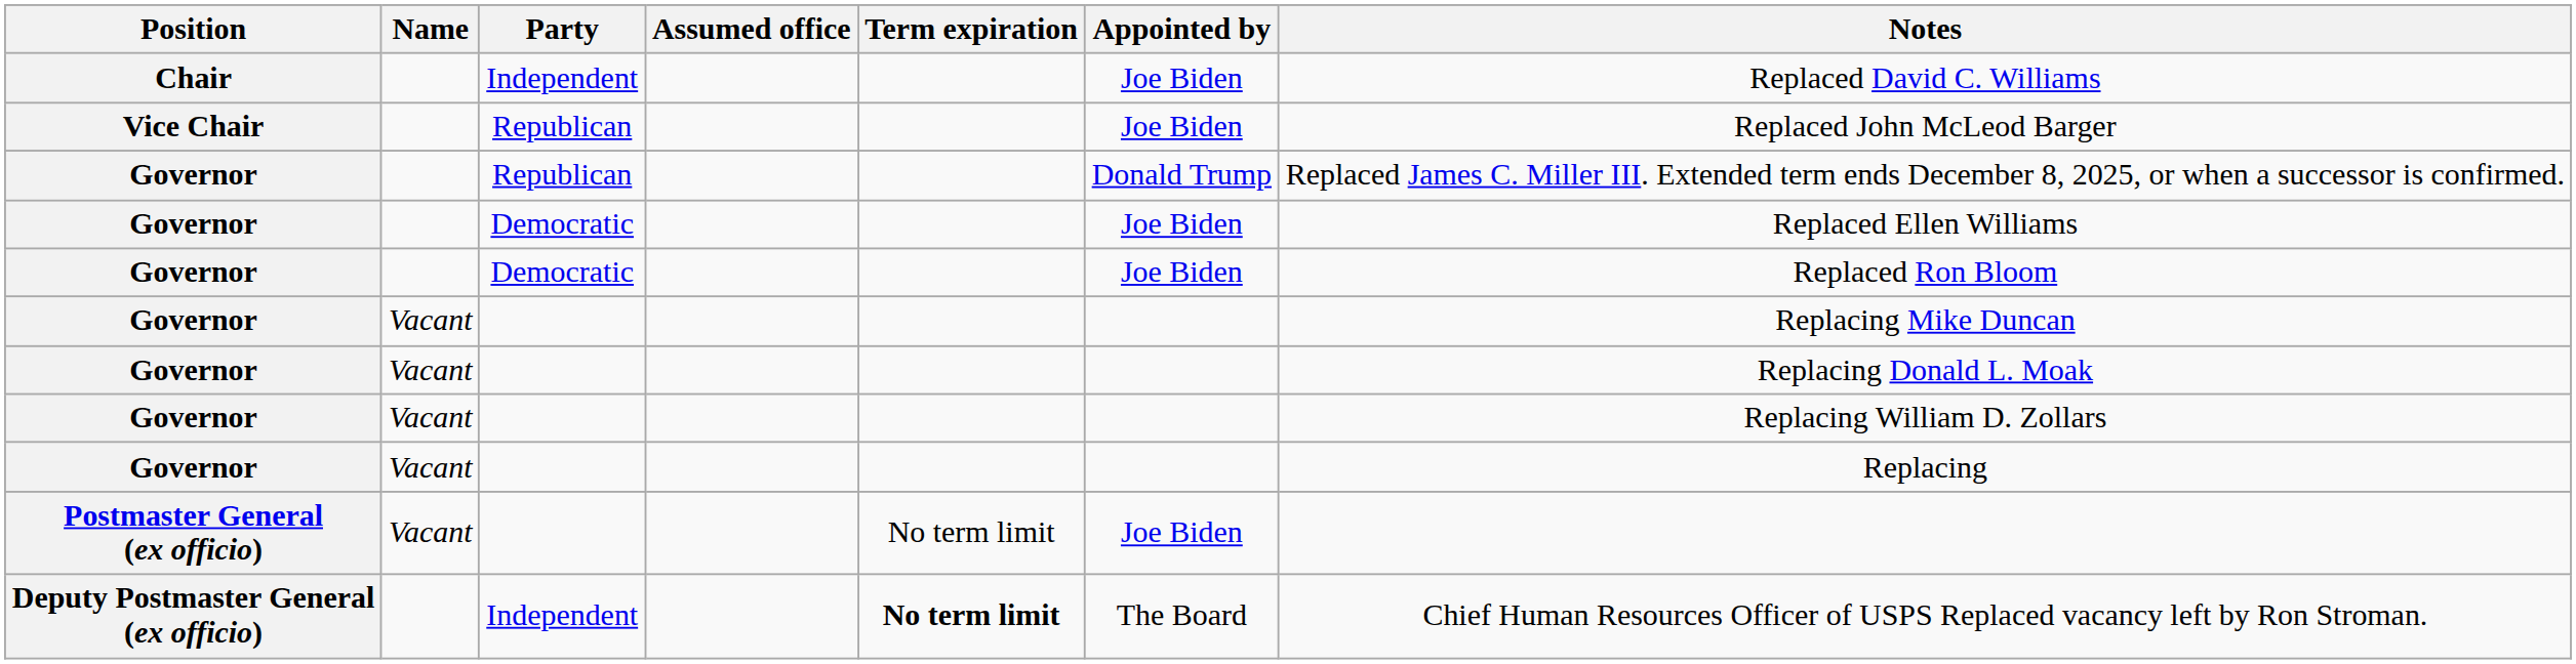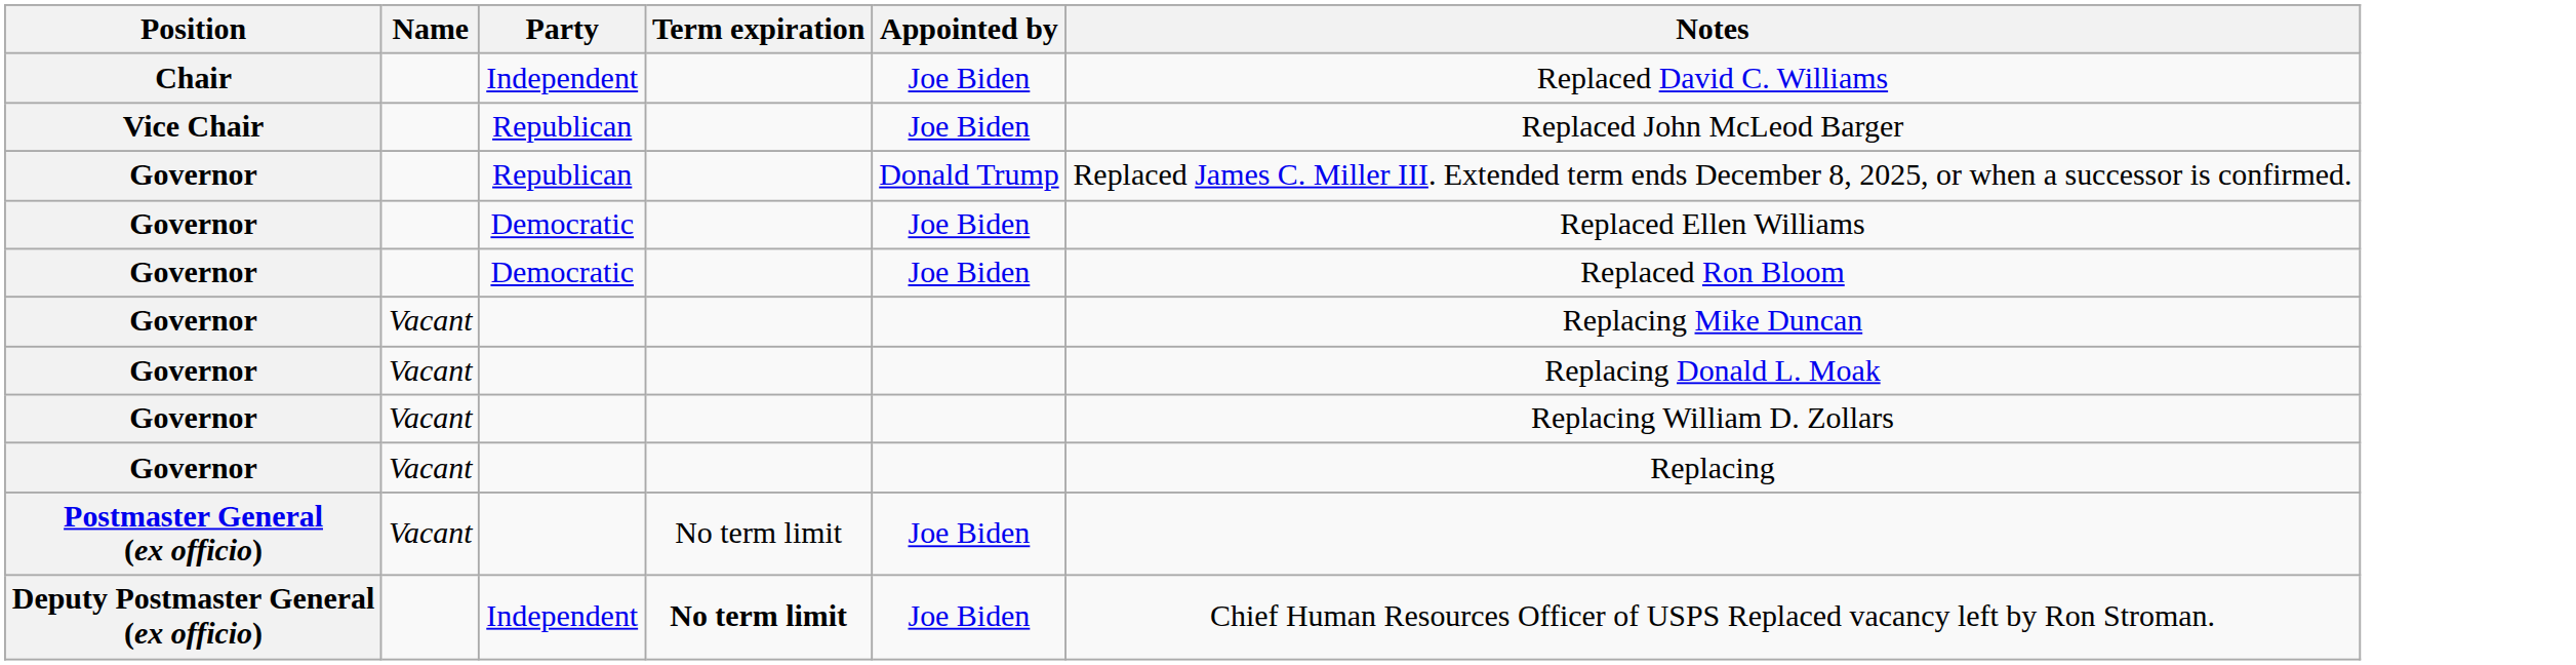 <table class="wikitable sortable" style="text-align:center">
 <tr>
 <th>Position</th>
 <th>Name</th>
 <th>Party</th>
-<th>Assumed office</th>
 <th>Term expiration</th>
 <th>Appointed by</th>
 <th>Notes</th>
 </tr>
 <tr>
 <th>Chair</th>
 <td></td>
 <td><a href='#'>Independent</a></td>
 <td></td>
-<td></td>
 <td><a href='#'>Joe Biden</a></td>
 <td>Replaced <a href='#'>David C. Williams</a></td>
 </tr>
 <tr>
 <th>Vice Chair</th>
 <td></td>
 <td><a href='#'>Republican</a></td>
-<td></td>
 <td></td>
 <td><a href='#'>Joe Biden</a></td>
 <td>Replaced John McLeod Barger</td>
 </tr>
 <tr>
 <th>Governor</th>
 <td></td>
 <td><a href='#'>Republican</a></td>
 <td></td>
-<td></td>
 <td><a href='#'>Donald Trump</a></td>
 <td>Replaced <a href='#'>James C. Miller III</a>. Extended term ends December 8, 2025, or when a successor is confirmed.</td>
 </tr>
 <tr>
 <th>Governor</th>
 <td></td>
 <td><a href='#'>Democratic</a></td>
-<td></td>
 <td></td>
 <td><a href='#'>Joe Biden</a></td>
 <td>Replaced Ellen Williams</td>
 </tr>
 <tr>
 <th>Governor</th>
 <td></td>
 <td><a href='#'>Democratic</a></td>
 <td></td>
-<td></td>
 <td><a href='#'>Joe Biden</a></td>
 <td>Replaced <a href='#'>Ron Bloom</a></td>
 </tr>
 <tr>
 <th>Governor</th>
 <td><em>Vacant</em></td>
-<td></td>
 <td></td>
 <td></td>
 <td></td>
 <td>Replacing <a href='#'>Mike Duncan</a></td>
 </tr>
 <tr>
 <th>Governor</th>
 <td><em>Vacant</em></td>
 <td></td>
 <td></td>
 <td></td>
-<td></td>
 <td>Replacing <a href='#'>Donald L. Moak</a></td>
 </tr>
 <tr>
 <th>Governor</th>
 <td><em>Vacant</em></td>
-<td></td>
 <td></td>
 <td></td>
 <td></td>
 <td>Replacing William D. Zollars</td>
 </tr>
 <tr>
 <th>Governor</th>
 <td><em>Vacant</em></td>
 <td></td>
 <td></td>
 <td></td>
-<td></td>
 <td>Replacing </td>
 </tr>
 <tr>
 <th><a href='#'>Postmaster General</a><br>(<em>ex officio</em>)</th>
 <td><em>Vacant</em></td>
-<td></td>
 <td></td>
 <td>No term limit</td>
 <td><a href='#'>Joe Biden</a></td>
 <td></td>
 </tr>
 <tr>
 <th>Deputy Postmaster General<br>(<em>ex officio</em>)</th>
 <td></td>
 <td><a href='#'>Independent</a></td>
-<td></td>
 <td><strong>No term limit</strong></td>
-<td>The Board</td>
+<td><a href='#'>Joe Biden</a></td>
 <td>Chief Human Resources Officer of USPS Replaced vacancy left by Ron Stroman.</td>
 </tr>
 </table>
